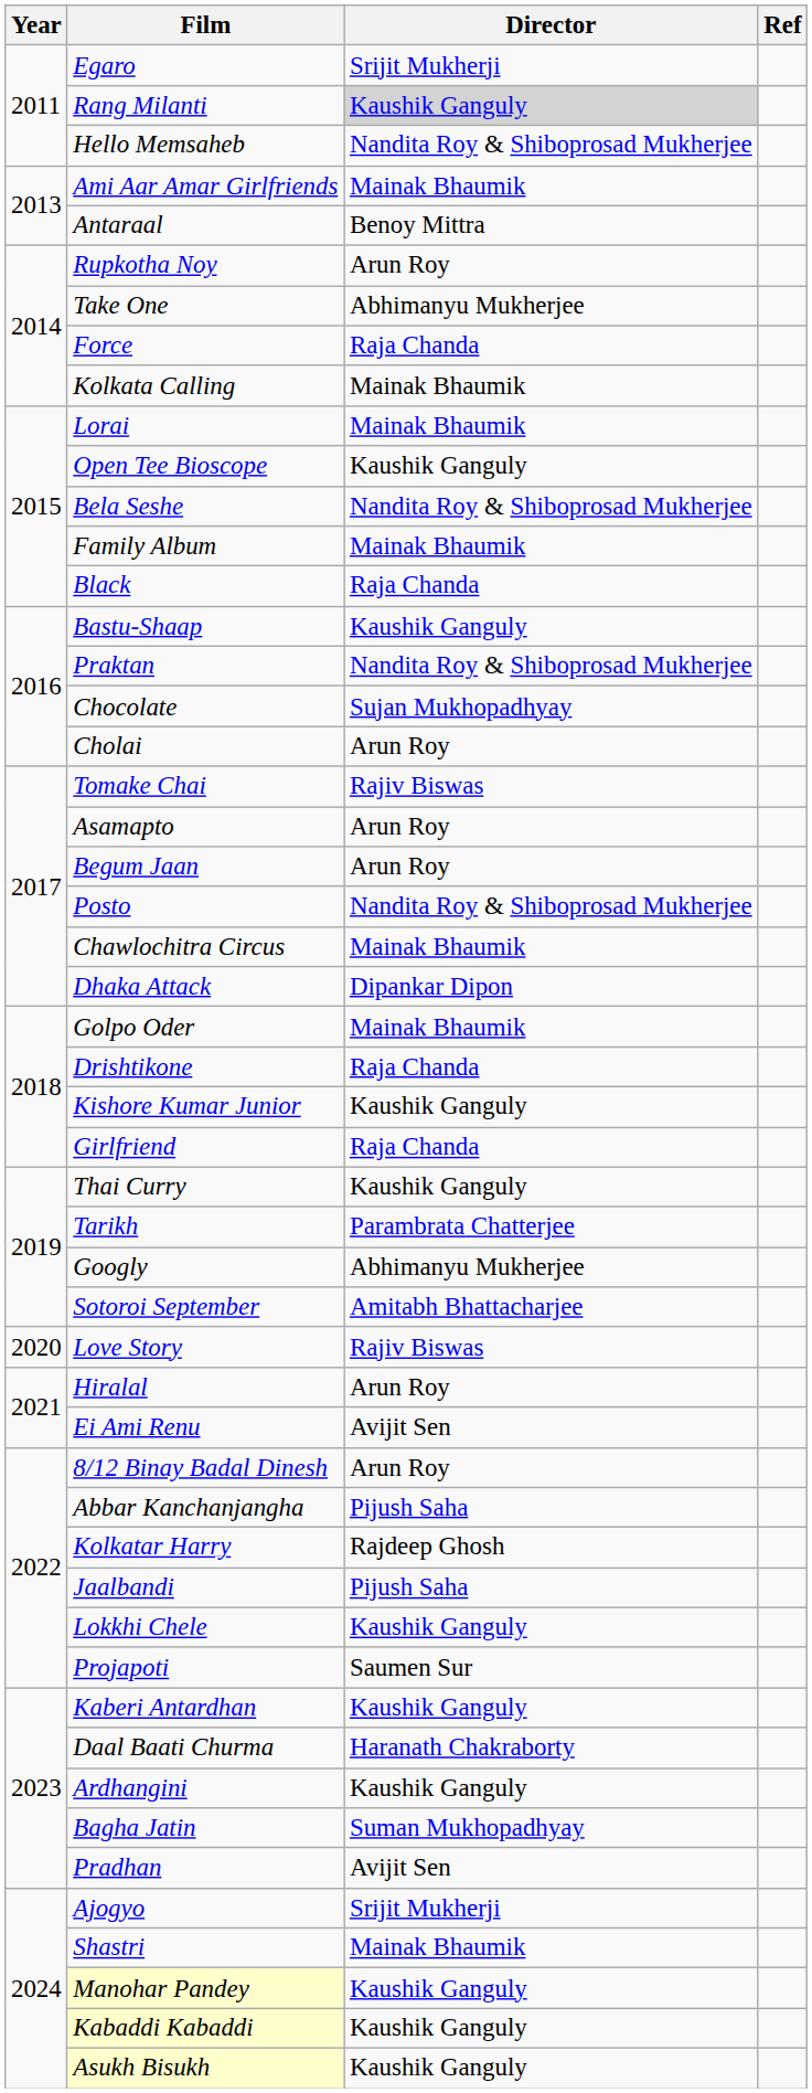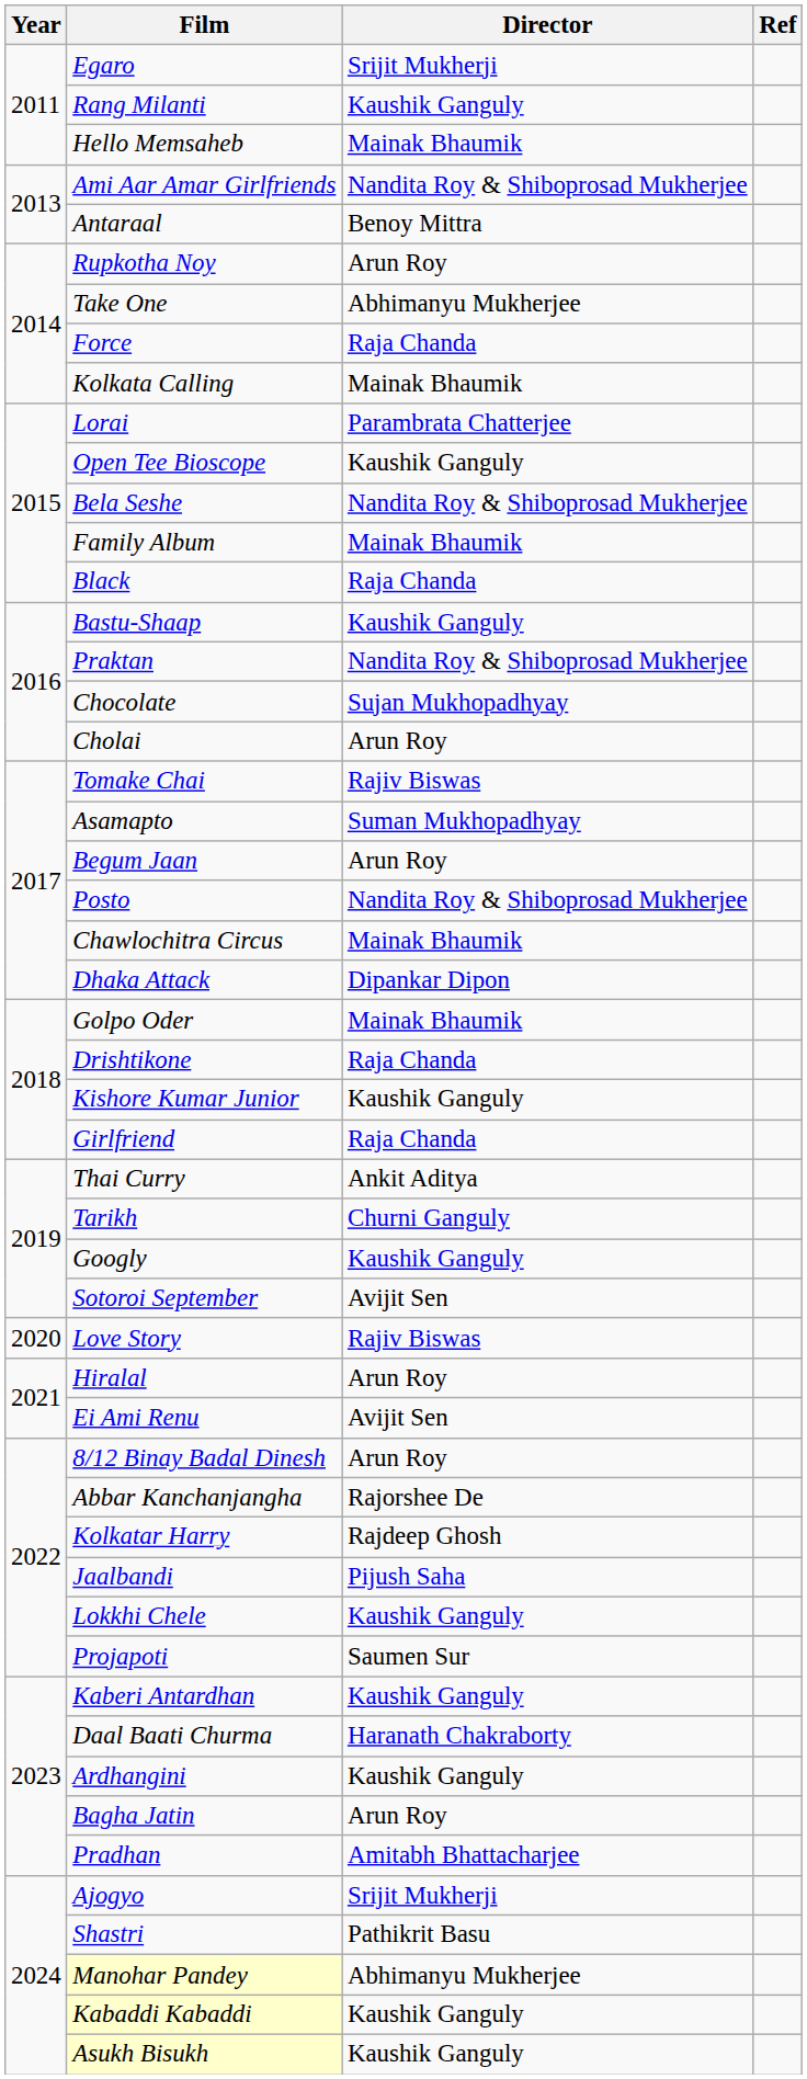 <table class="wikitable sortable">
 <tr>
 <th>Year</th>
 <th>Film</th>
 <th>Director</th>
 <th>Ref</th>
 </tr>
 <tr>
 <td rowspan="3">2011</td>
 <td><em><a href='#'>Egaro</a></em></td>
 <td><a href='#'>Srijit Mukherji</a></td>
 <td></td>
 </tr>
 <tr>
 <td><em><a href='#'>Rang Milanti</a></em></td>
-<td style="background: lightgrey;"><a href='#'>Kaushik Ganguly</a></td>
+<td><a href='#'>Kaushik Ganguly</a></td>
 <td></td>
 </tr>
 <tr>
 <td><em>Hello Memsaheb</em></td>
-<td><a href='#'>Nandita Roy</a> & <a href='#'>Shiboprosad Mukherjee</a></td>
+<td><a href='#'>Mainak Bhaumik</a></td>
 <td></td>
 </tr>
 <tr>
 <td rowspan="2">2013</td>
 <td><em><a href='#'>Ami Aar Amar Girlfriends</a></em></td>
-<td><a href='#'>Mainak Bhaumik</a></td>
+<td><a href='#'>Nandita Roy</a> & <a href='#'>Shiboprosad Mukherjee</a></td>
 <td></td>
 </tr>
 <tr>
 <td><em>Antaraal</em></td>
 <td>Benoy Mittra</td>
 <td></td>
 </tr>
 <tr>
 <td rowspan="4">2014</td>
 <td><em><a href='#'>Rupkotha Noy</a></em></td>
 <td>Arun Roy</td>
 <td></td>
 </tr>
 <tr>
 <td><em>Take One</em></td>
 <td>Abhimanyu Mukherjee</td>
 <td></td>
 </tr>
 <tr>
 <td><em><a href='#'>Force</a></em></td>
 <td><a href='#'>Raja Chanda</a></td>
 <td></td>
 </tr>
 <tr>
 <td><em>Kolkata Calling</em></td>
 <td>Mainak Bhaumik</td>
 <td></td>
 </tr>
 <tr>
 <td rowspan="5">2015</td>
 <td><em><a href='#'>Lorai</a></em></td>
-<td><a href='#'>Mainak Bhaumik</a></td>
+<td><a href='#'>Parambrata Chatterjee</a></td>
 <td></td>
 </tr>
 <tr>
 <td><em><a href='#'>Open Tee Bioscope</a></em></td>
 <td>Kaushik Ganguly</td>
 <td></td>
 </tr>
 <tr>
 <td><em><a href='#'>Bela Seshe</a></em></td>
 <td><a href='#'>Nandita Roy</a> & <a href='#'>Shiboprosad Mukherjee</a></td>
 <td></td>
 </tr>
 <tr>
 <td><em>Family Album</em></td>
 <td><a href='#'>Mainak Bhaumik</a></td>
 <td></td>
 </tr>
 <tr>
 <td><em><a href='#'>Black</a></em></td>
 <td><a href='#'>Raja Chanda</a></td>
 <td></td>
 </tr>
 <tr>
 <td rowspan="4">2016</td>
 <td><em><a href='#'>Bastu-Shaap</a></em></td>
 <td><a href='#'>Kaushik Ganguly</a></td>
 <td></td>
 </tr>
 <tr>
 <td><em><a href='#'>Praktan</a></em></td>
 <td><a href='#'>Nandita Roy</a> & <a href='#'>Shiboprosad Mukherjee</a></td>
 <td></td>
 </tr>
 <tr>
 <td><em>Chocolate</em></td>
 <td><a href='#'>Sujan Mukhopadhyay</a></td>
 <td></td>
 </tr>
 <tr>
 <td><em>Cholai</em></td>
 <td>Arun Roy</td>
 <td></td>
 </tr>
 <tr>
 <td rowspan="6">2017</td>
 <td><em><a href='#'>Tomake Chai</a></em></td>
 <td><a href='#'>Rajiv Biswas</a></td>
 <td></td>
 </tr>
 <tr>
 <td><em>Asamapto</em></td>
-<td>Arun Roy</td>
+<td><a href='#'>Suman Mukhopadhyay</a></td>
 <td></td>
 </tr>
 <tr>
 <td><em><a href='#'>Begum Jaan</a></em></td>
 <td>Arun Roy</td>
 <td></td>
 </tr>
 <tr>
 <td><em><a href='#'>Posto</a></em></td>
 <td><a href='#'>Nandita Roy</a> & <a href='#'>Shiboprosad Mukherjee</a></td>
 <td></td>
 </tr>
 <tr>
 <td><em>Chawlochitra Circus</em></td>
 <td><a href='#'>Mainak Bhaumik</a></td>
 <td></td>
 </tr>
 <tr>
 <td><em><a href='#'>Dhaka Attack</a></em></td>
 <td><a href='#'>Dipankar Dipon</a></td>
 <td></td>
 </tr>
 <tr>
 <td rowspan="4">2018</td>
 <td><em>Golpo Oder</em></td>
 <td><a href='#'>Mainak Bhaumik</a></td>
 <td></td>
 </tr>
 <tr>
 <td><em><a href='#'>Drishtikone</a></em></td>
 <td><a href='#'>Raja Chanda</a></td>
 <td></td>
 </tr>
 <tr>
 <td><em><a href='#'>Kishore Kumar Junior</a></em></td>
 <td>Kaushik Ganguly</td>
 <td></td>
 </tr>
 <tr>
 <td><a href='#'><em>Girlfriend</em></a></td>
 <td><a href='#'>Raja Chanda</a></td>
 <td></td>
 </tr>
 <tr>
 <td rowspan="4">2019</td>
 <td><em>Thai Curry</em></td>
-<td>Kaushik Ganguly</td>
+<td>Ankit Aditya</td>
 <td></td>
 </tr>
 <tr>
 <td><em><a href='#'>Tarikh</a></em></td>
-<td><a href='#'>Parambrata Chatterjee</a></td>
+<td><a href='#'>Churni Ganguly</a></td>
 <td></td>
 </tr>
 <tr>
 <td><em>Googly</em></td>
-<td>Abhimanyu Mukherjee</td>
+<td><a href='#'>Kaushik Ganguly</a></td>
 <td></td>
 </tr>
 <tr>
 <td><em><a href='#'>Sotoroi September</a></em></td>
-<td><a href='#'>Amitabh Bhattacharjee</a></td>
+<td>Avijit Sen</td>
 <td></td>
 </tr>
 <tr>
 <td>2020</td>
 <td><em><a href='#'>Love Story</a></em></td>
 <td><a href='#'>Rajiv Biswas</a></td>
 <td></td>
 </tr>
 <tr>
 <td rowspan="2">2021</td>
 <td><em><a href='#'>Hiralal</a></em></td>
 <td>Arun Roy</td>
 <td></td>
 </tr>
 <tr>
 <td><em><a href='#'>Ei Ami Renu</a></em></td>
 <td>Avijit Sen</td>
 <td></td>
 </tr>
 <tr>
 <td rowspan="6">2022</td>
 <td><em><a href='#'>8/12 Binay Badal Dinesh</a></em></td>
 <td>Arun Roy</td>
 <td></td>
 </tr>
 <tr>
 <td><em>Abbar Kanchanjangha</em></td>
-<td><a href='#'>Pijush Saha</a></td>
+<td>Rajorshee De</td>
 <td></td>
 </tr>
 <tr>
 <td><em><a href='#'>Kolkatar Harry</a></em></td>
 <td>Rajdeep Ghosh</td>
 <td></td>
 </tr>
 <tr>
 <td><em><a href='#'>Jaalbandi</a></em></td>
 <td><a href='#'>Pijush Saha</a></td>
 <td></td>
 </tr>
 <tr>
 <td><em><a href='#'>Lokkhi Chele</a></em></td>
 <td><a href='#'>Kaushik Ganguly</a></td>
 <td></td>
 </tr>
 <tr>
 <td><em><a href='#'>Projapoti</a></em></td>
 <td>Saumen Sur</td>
 <td></td>
 </tr>
 <tr>
 <td rowspan="5">2023</td>
 <td><em><a href='#'>Kaberi Antardhan</a></em></td>
 <td><a href='#'>Kaushik Ganguly</a></td>
 <td></td>
 </tr>
 <tr>
 <td><em>Daal Baati Churma</em></td>
 <td><a href='#'>Haranath Chakraborty</a></td>
 <td></td>
 </tr>
 <tr>
 <td><em><a href='#'>Ardhangini</a></em></td>
 <td>Kaushik Ganguly</td>
 <td></td>
 </tr>
 <tr>
 <td><em><a href='#'>Bagha Jatin</a></em></td>
-<td><a href='#'>Suman Mukhopadhyay</a></td>
+<td>Arun Roy</td>
 <td></td>
 </tr>
 <tr>
 <td><em><a href='#'>Pradhan</a></em></td>
-<td>Avijit Sen</td>
+<td><a href='#'>Amitabh Bhattacharjee</a></td>
 <td></td>
 </tr>
 <tr>
 <td rowspan="5">2024</td>
 <td><em><a href='#'>Ajogyo</a></em></td>
 <td><a href='#'>Srijit Mukherji</a></td>
 <td></td>
 </tr>
 <tr>
 <td><em><a href='#'>Shastri</a></em></td>
-<td><a href='#'>Mainak Bhaumik</a></td>
+<td>Pathikrit Basu</td>
 <td></td>
 </tr>
 <tr>
 <td style="background:#ffc;"><em>Manohar Pandey</em></td>
-<td><a href='#'>Kaushik Ganguly</a></td>
+<td>Abhimanyu Mukherjee</td>
 <td></td>
 </tr>
 <tr>
 <td style="background:#ffc;"><em>Kabaddi Kabaddi</em></td>
 <td>Kaushik Ganguly</td>
 <td></td>
 </tr>
 <tr>
 <td style="background:#ffc;"><em>Asukh Bisukh</em></td>
 <td>Kaushik Ganguly</td>
 <td></td>
 </tr>
 </table>
